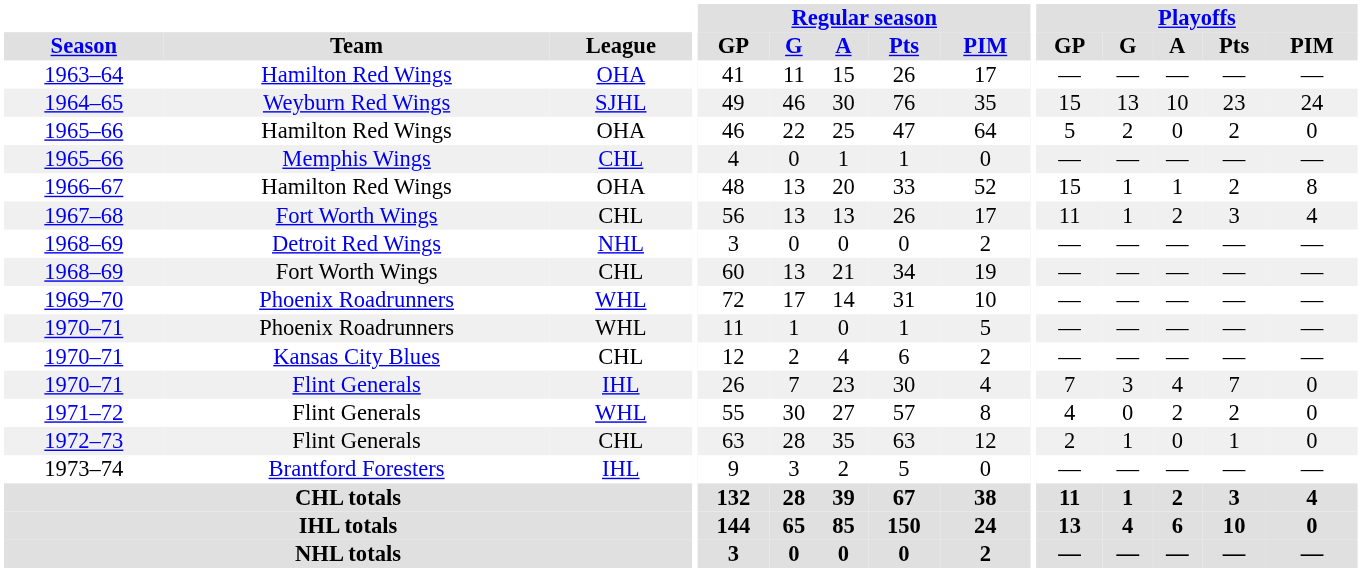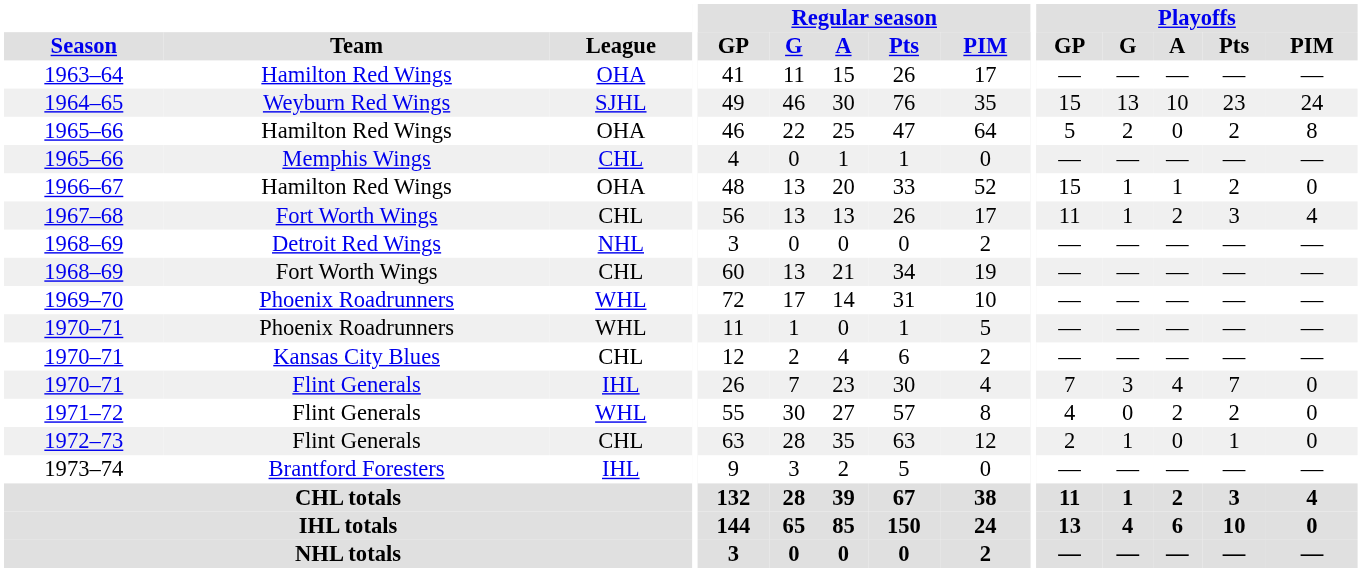 <table border="0" cellpadding="1" cellspacing="0" style="text-align:center; width:60em">
 <tr bgcolor="#e0e0e0">
 <th colspan="3" bgcolor="#ffffff"></th>
 <th rowspan="100" bgcolor="#ffffff"></th>
 <th colspan="5"><a href='#'>Regular season</a></th>
 <th rowspan="100" bgcolor="#ffffff"></th>
 <th colspan="5"><a href='#'>Playoffs</a></th>
 </tr>
 <tr bgcolor="#e0e0e0">
 <th><a href='#'>Season</a></th>
 <th>Team</th>
 <th>League</th>
 <th>GP</th>
 <th><a href='#'>G</a></th>
 <th><a href='#'>A</a></th>
 <th><a href='#'>Pts</a></th>
 <th><a href='#'>PIM</a></th>
 <th>GP</th>
 <th>G</th>
 <th>A</th>
 <th>Pts</th>
 <th>PIM</th>
 </tr>
 <tr>
 <td><a href='#'>1963–64</a></td>
 <td><a href='#'>Hamilton Red Wings</a></td>
 <td><a href='#'>OHA</a></td>
 <td>41</td>
 <td>11</td>
 <td>15</td>
 <td>26</td>
 <td>17</td>
 <td>—</td>
 <td>—</td>
 <td>—</td>
 <td>—</td>
 <td>—</td>
 </tr>
 <tr bgcolor="#f0f0f0">
 <td><a href='#'>1964–65</a></td>
 <td><a href='#'>Weyburn Red Wings</a></td>
 <td><a href='#'>SJHL</a></td>
 <td>49</td>
 <td>46</td>
 <td>30</td>
 <td>76</td>
 <td>35</td>
 <td>15</td>
 <td>13</td>
 <td>10</td>
 <td>23</td>
 <td>24</td>
 </tr>
 <tr>
 <td><a href='#'>1965–66</a></td>
 <td>Hamilton Red Wings</td>
 <td>OHA</td>
 <td>46</td>
 <td>22</td>
 <td>25</td>
 <td>47</td>
 <td>64</td>
 <td>5</td>
 <td>2</td>
 <td>0</td>
 <td>2</td>
-<td>0</td>
+<td>8</td>
 </tr>
 <tr bgcolor="#f0f0f0">
 <td><a href='#'>1965–66</a></td>
 <td><a href='#'>Memphis Wings</a></td>
 <td><a href='#'>CHL</a></td>
 <td>4</td>
 <td>0</td>
 <td>1</td>
 <td>1</td>
 <td>0</td>
 <td>—</td>
 <td>—</td>
 <td>—</td>
 <td>—</td>
 <td>—</td>
 </tr>
 <tr>
 <td><a href='#'>1966–67</a></td>
 <td>Hamilton Red Wings</td>
 <td>OHA</td>
 <td>48</td>
 <td>13</td>
 <td>20</td>
 <td>33</td>
 <td>52</td>
 <td>15</td>
 <td>1</td>
 <td>1</td>
 <td>2</td>
-<td>8</td>
+<td>0</td>
 </tr>
 <tr bgcolor="#f0f0f0">
 <td><a href='#'>1967–68</a></td>
 <td><a href='#'>Fort Worth Wings</a></td>
 <td>CHL</td>
 <td>56</td>
 <td>13</td>
 <td>13</td>
 <td>26</td>
 <td>17</td>
 <td>11</td>
 <td>1</td>
 <td>2</td>
 <td>3</td>
 <td>4</td>
 </tr>
 <tr>
 <td><a href='#'>1968–69</a></td>
 <td><a href='#'>Detroit Red Wings</a></td>
 <td><a href='#'>NHL</a></td>
 <td>3</td>
 <td>0</td>
 <td>0</td>
 <td>0</td>
 <td>2</td>
 <td>—</td>
 <td>—</td>
 <td>—</td>
 <td>—</td>
 <td>—</td>
 </tr>
 <tr bgcolor="#f0f0f0">
 <td><a href='#'>1968–69</a></td>
 <td>Fort Worth Wings</td>
 <td>CHL</td>
 <td>60</td>
 <td>13</td>
 <td>21</td>
 <td>34</td>
 <td>19</td>
 <td>—</td>
 <td>—</td>
 <td>—</td>
 <td>—</td>
 <td>—</td>
 </tr>
 <tr>
 <td><a href='#'>1969–70</a></td>
 <td><a href='#'>Phoenix Roadrunners</a></td>
 <td><a href='#'>WHL</a></td>
 <td>72</td>
 <td>17</td>
 <td>14</td>
 <td>31</td>
 <td>10</td>
 <td>—</td>
 <td>—</td>
 <td>—</td>
 <td>—</td>
 <td>—</td>
 </tr>
 <tr bgcolor="#f0f0f0">
 <td><a href='#'>1970–71</a></td>
 <td>Phoenix Roadrunners</td>
 <td>WHL</td>
 <td>11</td>
 <td>1</td>
 <td>0</td>
 <td>1</td>
 <td>5</td>
 <td>—</td>
 <td>—</td>
 <td>—</td>
 <td>—</td>
 <td>—</td>
 </tr>
 <tr>
 <td><a href='#'>1970–71</a></td>
 <td><a href='#'>Kansas City Blues</a></td>
 <td>CHL</td>
 <td>12</td>
 <td>2</td>
 <td>4</td>
 <td>6</td>
 <td>2</td>
 <td>—</td>
 <td>—</td>
 <td>—</td>
 <td>—</td>
 <td>—</td>
 </tr>
 <tr bgcolor="#f0f0f0">
 <td><a href='#'>1970–71</a></td>
 <td><a href='#'>Flint Generals</a></td>
 <td><a href='#'>IHL</a></td>
 <td>26</td>
 <td>7</td>
 <td>23</td>
 <td>30</td>
 <td>4</td>
 <td>7</td>
 <td>3</td>
 <td>4</td>
 <td>7</td>
 <td>0</td>
 </tr>
 <tr>
 <td><a href='#'>1971–72</a></td>
 <td>Flint Generals</td>
 <td><a href='#'>WHL</a></td>
 <td>55</td>
 <td>30</td>
 <td>27</td>
 <td>57</td>
 <td>8</td>
 <td>4</td>
 <td>0</td>
 <td>2</td>
 <td>2</td>
 <td>0</td>
 </tr>
 <tr bgcolor="#f0f0f0">
 <td><a href='#'>1972–73</a></td>
 <td>Flint Generals</td>
 <td>CHL</td>
 <td>63</td>
 <td>28</td>
 <td>35</td>
 <td>63</td>
 <td>12</td>
 <td>2</td>
 <td>1</td>
 <td>0</td>
 <td>1</td>
 <td>0</td>
 </tr>
 <tr>
 <td>1973–74</td>
 <td><a href='#'>Brantford Foresters</a></td>
 <td><a href='#'>IHL</a></td>
 <td>9</td>
 <td>3</td>
 <td>2</td>
 <td>5</td>
 <td>0</td>
 <td>—</td>
 <td>—</td>
 <td>—</td>
 <td>—</td>
 <td>—</td>
 </tr>
 <tr bgcolor="#e0e0e0">
 <th colspan="3">CHL totals</th>
 <th>132</th>
 <th>28</th>
 <th>39</th>
 <th>67</th>
 <th>38</th>
 <th>11</th>
 <th>1</th>
 <th>2</th>
 <th>3</th>
 <th>4</th>
 </tr>
 <tr bgcolor="#e0e0e0">
 <th colspan="3">IHL totals</th>
 <th>144</th>
 <th>65</th>
 <th>85</th>
 <th>150</th>
 <th>24</th>
 <th>13</th>
 <th>4</th>
 <th>6</th>
 <th>10</th>
 <th>0</th>
 </tr>
 <tr bgcolor="#e0e0e0">
 <th colspan="3">NHL totals</th>
 <th>3</th>
 <th>0</th>
 <th>0</th>
 <th>0</th>
 <th>2</th>
 <th>—</th>
 <th>—</th>
 <th>—</th>
 <th>—</th>
 <th>—</th>
 </tr>
 </table>
